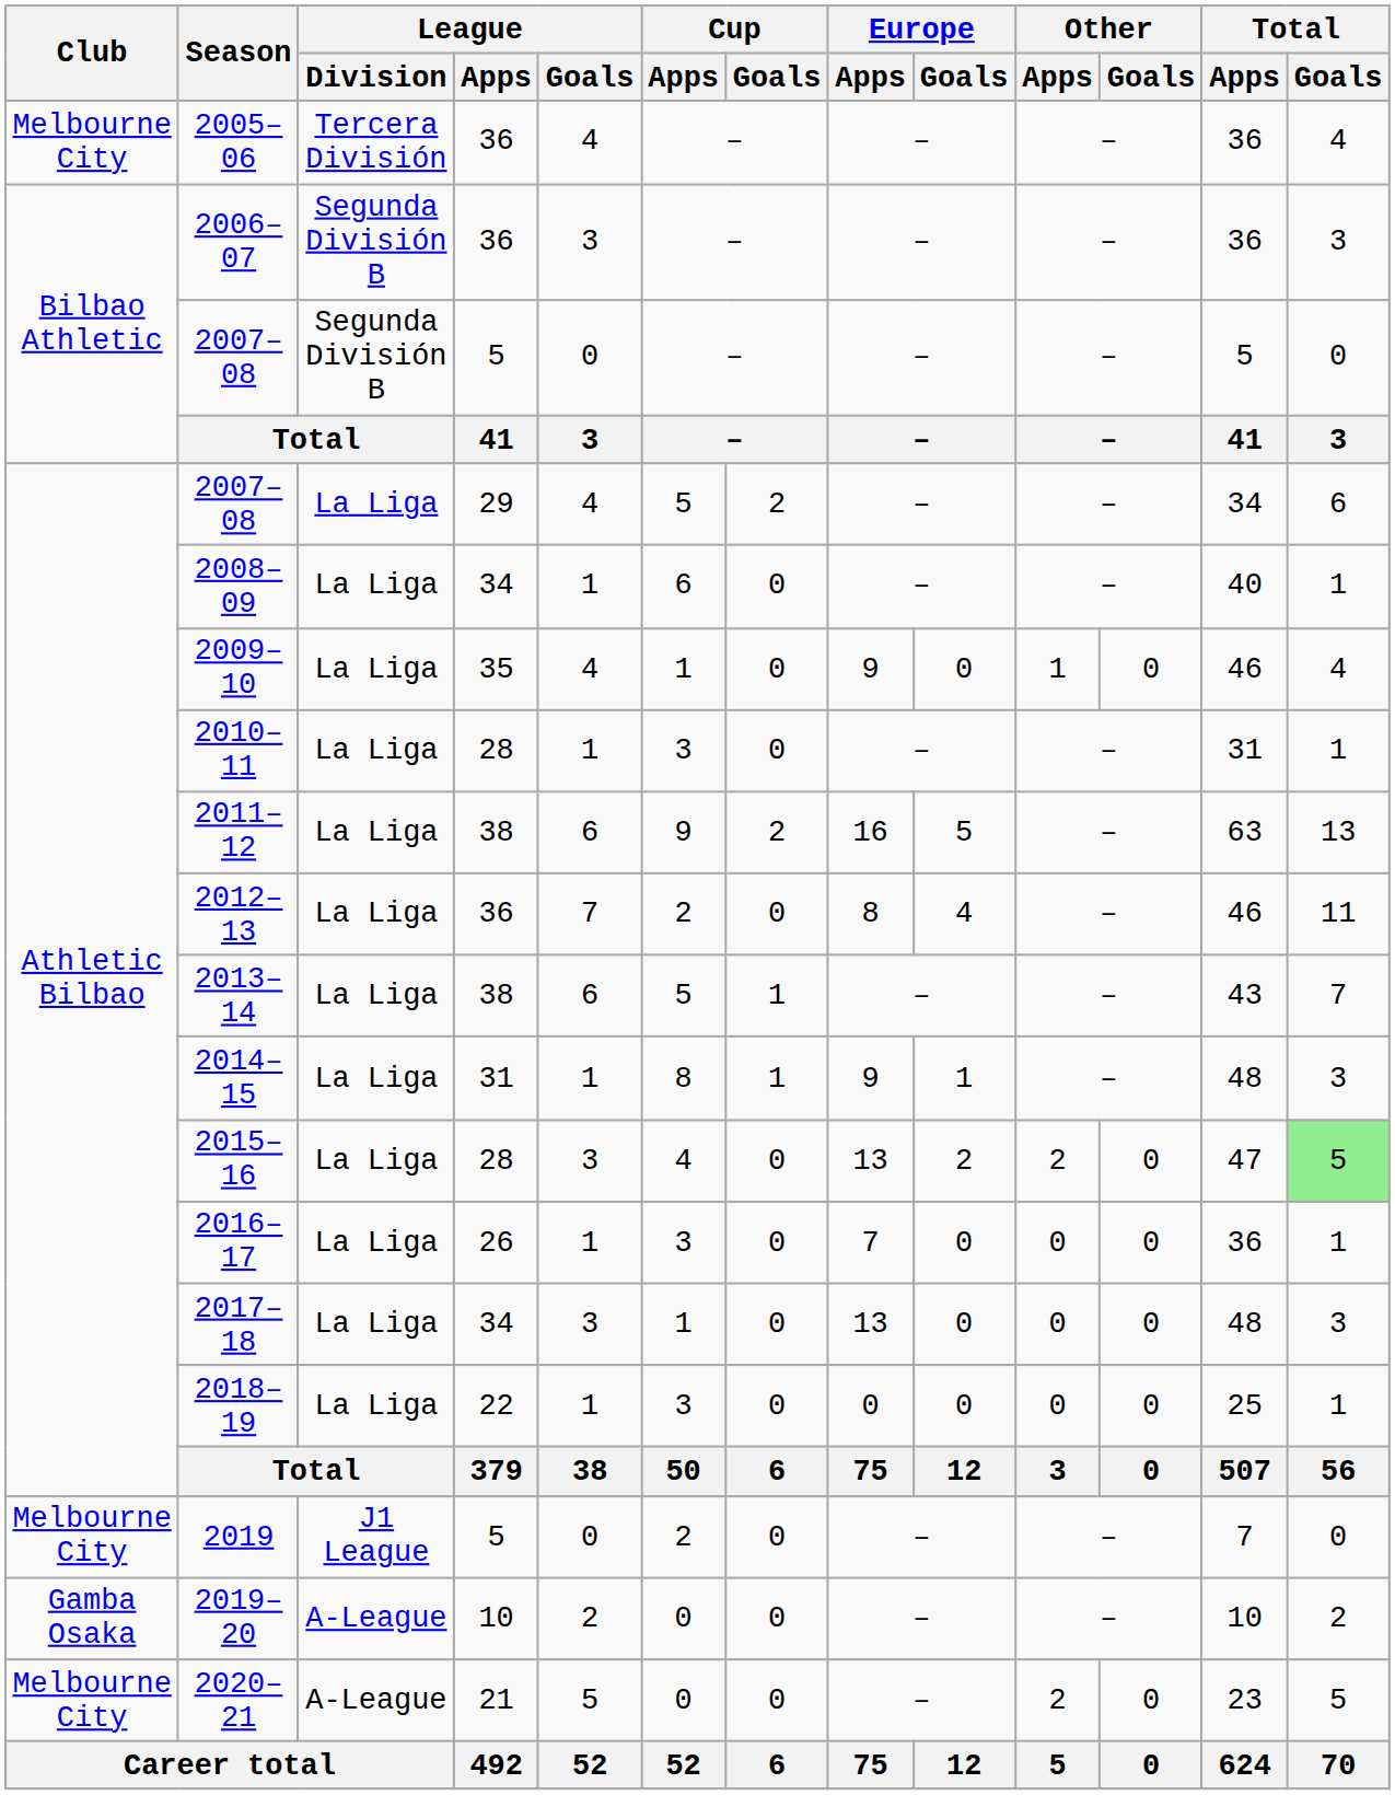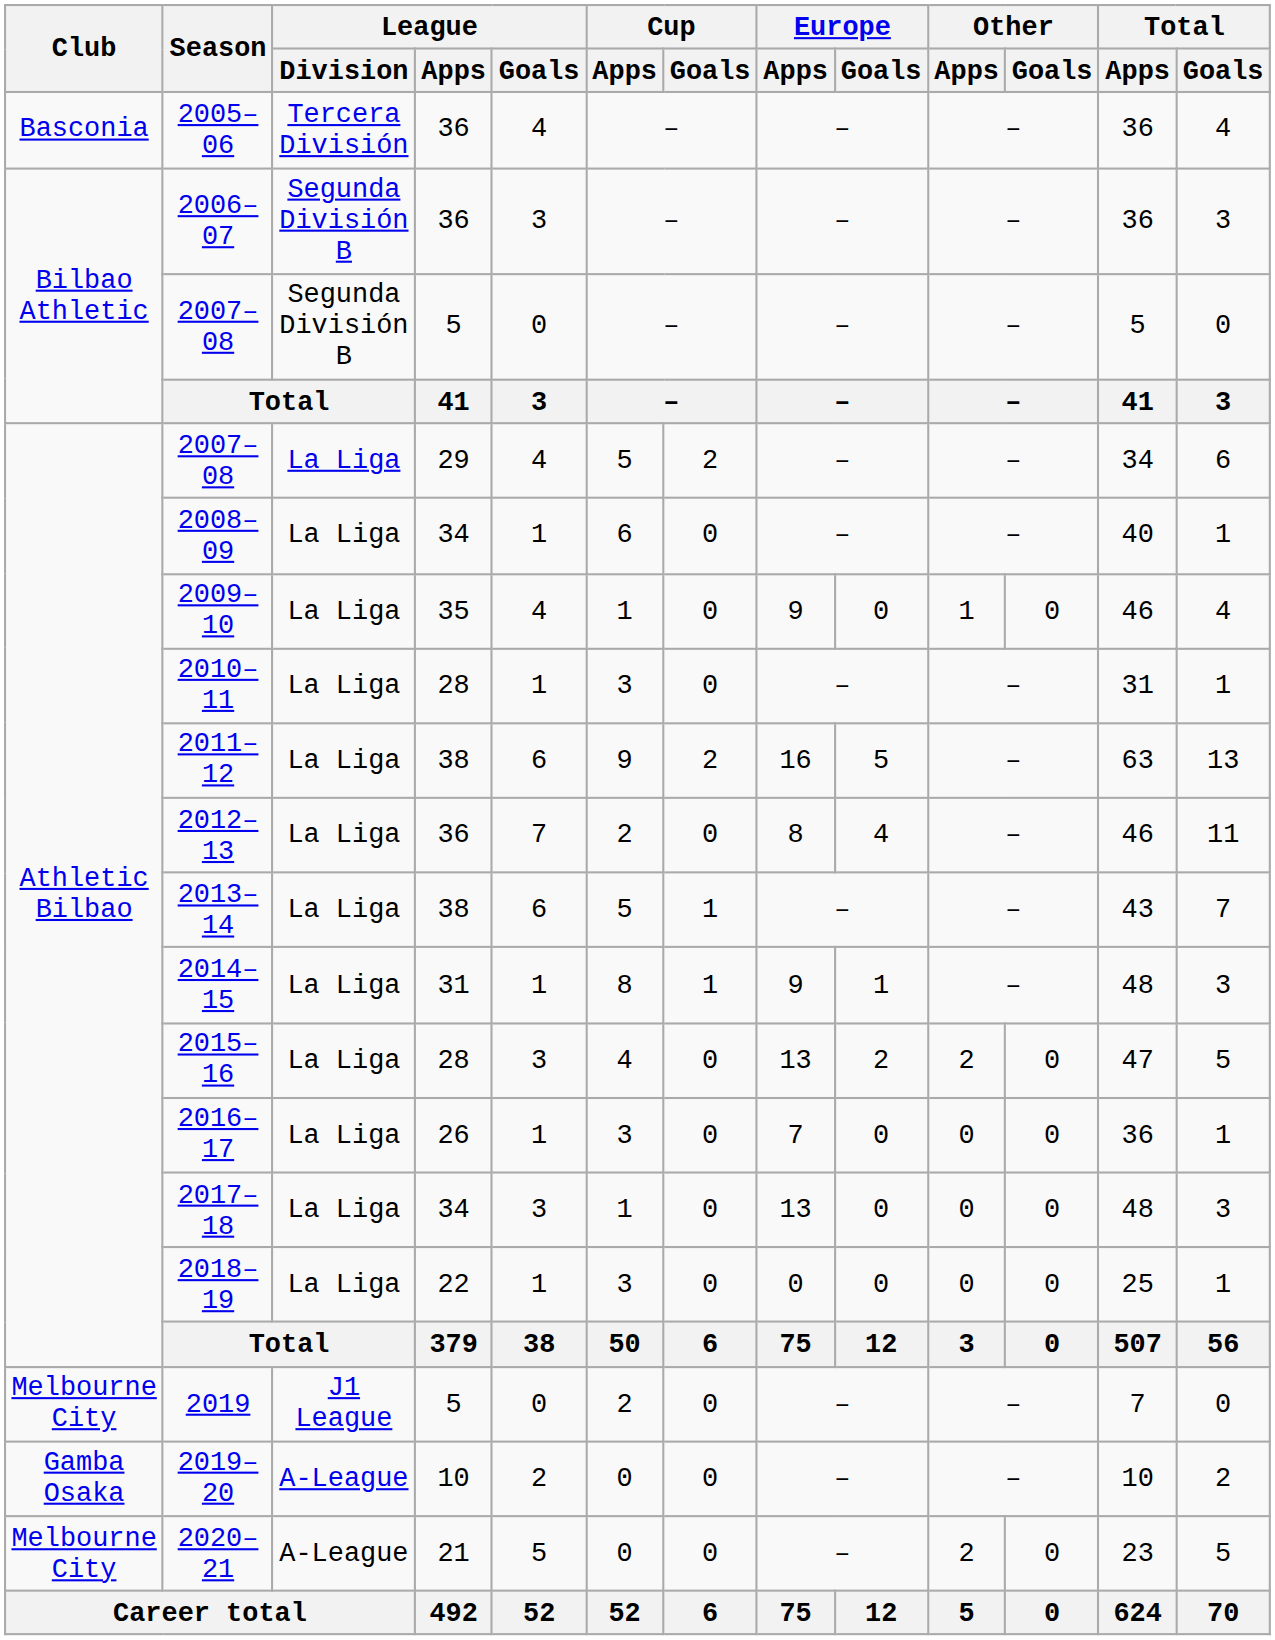 <table class="wikitable" style="text-align:center">
 <tr>
 <th rowspan="2">Club</th>
 <th rowspan="2">Season</th>
 <th colspan="3">League</th>
 <th colspan="2">Cup</th>
 <th colspan="2"><a href='#'>Europe</a></th>
 <th colspan="2">Other</th>
 <th colspan="2">Total</th>
 </tr>
 <tr>
 <th>Division</th>
 <th>Apps</th>
 <th>Goals</th>
 <th>Apps</th>
 <th>Goals</th>
 <th>Apps</th>
 <th>Goals</th>
 <th>Apps</th>
 <th>Goals</th>
 <th>Apps</th>
 <th>Goals</th>
 </tr>
 <tr>
-<td><a href='#'>Melbourne City</a></td>
+<td><a href='#'>Basconia</a></td>
 <td><a href='#'>2005–06</a></td>
 <td><a href='#'>Tercera División</a></td>
 <td>36</td>
 <td>4</td>
 <td colspan="2">–</td>
 <td colspan="2">–</td>
 <td colspan="2">–</td>
 <td>36</td>
 <td>4</td>
 </tr>
 <tr>
 <td rowspan="3"><a href='#'>Bilbao Athletic</a></td>
 <td><a href='#'>2006–07</a></td>
 <td><a href='#'>Segunda División B</a></td>
 <td>36</td>
 <td>3</td>
 <td colspan="2">–</td>
 <td colspan="2">–</td>
 <td colspan="2">–</td>
 <td>36</td>
 <td>3</td>
 </tr>
 <tr>
 <td><a href='#'>2007–08</a></td>
 <td>Segunda División B</td>
 <td>5</td>
 <td>0</td>
 <td colspan="2">–</td>
 <td colspan="2">–</td>
 <td colspan="2">–</td>
 <td>5</td>
 <td>0</td>
 </tr>
 <tr>
 <th colspan="2">Total</th>
 <th>41</th>
 <th>3</th>
 <th colspan="2">–</th>
 <th colspan="2">–</th>
 <th colspan="2">–</th>
 <th>41</th>
 <th>3</th>
 </tr>
 <tr>
 <td rowspan="13"><a href='#'>Athletic Bilbao</a></td>
 <td><a href='#'>2007–08</a></td>
 <td><a href='#'>La Liga</a></td>
 <td>29</td>
 <td>4</td>
 <td>5</td>
 <td>2</td>
 <td colspan="2">–</td>
 <td colspan="2">–</td>
 <td>34</td>
 <td>6</td>
 </tr>
 <tr>
 <td><a href='#'>2008–09</a></td>
 <td>La Liga</td>
 <td>34</td>
 <td>1</td>
 <td>6</td>
 <td>0</td>
 <td colspan="2">–</td>
 <td colspan="2">–</td>
 <td>40</td>
 <td>1</td>
 </tr>
 <tr>
 <td><a href='#'>2009–10</a></td>
 <td>La Liga</td>
 <td>35</td>
 <td>4</td>
 <td>1</td>
 <td>0</td>
 <td>9</td>
 <td>0</td>
 <td>1</td>
 <td>0</td>
 <td>46</td>
 <td>4</td>
 </tr>
 <tr>
 <td><a href='#'>2010–11</a></td>
 <td>La Liga</td>
 <td>28</td>
 <td>1</td>
 <td>3</td>
 <td>0</td>
 <td colspan="2">–</td>
 <td colspan="2">–</td>
 <td>31</td>
 <td>1</td>
 </tr>
 <tr>
 <td><a href='#'>2011–12</a></td>
 <td>La Liga</td>
 <td>38</td>
 <td>6</td>
 <td>9</td>
 <td>2</td>
 <td>16</td>
 <td>5</td>
 <td colspan="2">–</td>
 <td>63</td>
 <td>13</td>
 </tr>
 <tr>
 <td><a href='#'>2012–13</a></td>
 <td>La Liga</td>
 <td>36</td>
 <td>7</td>
 <td>2</td>
 <td>0</td>
 <td>8</td>
 <td>4</td>
 <td colspan="2">–</td>
 <td>46</td>
 <td>11</td>
 </tr>
 <tr>
 <td><a href='#'>2013–14</a></td>
 <td>La Liga</td>
 <td>38</td>
 <td>6</td>
 <td>5</td>
 <td>1</td>
 <td colspan="2">–</td>
 <td colspan="2">–</td>
 <td>43</td>
 <td>7</td>
 </tr>
 <tr>
 <td><a href='#'>2014–15</a></td>
 <td>La Liga</td>
 <td>31</td>
 <td>1</td>
 <td>8</td>
 <td>1</td>
 <td>9</td>
 <td>1</td>
 <td colspan="2">–</td>
 <td>48</td>
 <td>3</td>
 </tr>
 <tr>
 <td><a href='#'>2015–16</a></td>
 <td>La Liga</td>
 <td>28</td>
 <td>3</td>
 <td>4</td>
 <td>0</td>
 <td>13</td>
 <td>2</td>
 <td>2</td>
 <td>0</td>
 <td>47</td>
-<td style="background: lightgreen;">5</td>
+<td>5</td>
 </tr>
 <tr>
 <td><a href='#'>2016–17</a></td>
 <td>La Liga</td>
 <td>26</td>
 <td>1</td>
 <td>3</td>
 <td>0</td>
 <td>7</td>
 <td>0</td>
 <td>0</td>
 <td>0</td>
 <td>36</td>
 <td>1</td>
 </tr>
 <tr>
 <td><a href='#'>2017–18</a></td>
 <td>La Liga</td>
 <td>34</td>
 <td>3</td>
 <td>1</td>
 <td>0</td>
 <td>13</td>
 <td>0</td>
 <td>0</td>
 <td>0</td>
 <td>48</td>
 <td>3</td>
 </tr>
 <tr>
 <td><a href='#'>2018–19</a></td>
 <td>La Liga</td>
 <td>22</td>
 <td>1</td>
 <td>3</td>
 <td>0</td>
 <td>0</td>
 <td>0</td>
 <td>0</td>
 <td>0</td>
 <td>25</td>
 <td>1</td>
 </tr>
 <tr>
 <th colspan="2">Total</th>
 <th>379</th>
 <th>38</th>
 <th>50</th>
 <th>6</th>
 <th>75</th>
 <th>12</th>
 <th>3</th>
 <th>0</th>
 <th>507</th>
 <th>56</th>
 </tr>
 <tr>
 <td><a href='#'>Melbourne City</a></td>
 <td><a href='#'>2019</a></td>
 <td><a href='#'>J1 League</a></td>
 <td>5</td>
 <td>0</td>
 <td>2</td>
 <td>0</td>
 <td colspan="2">–</td>
 <td colspan="2">–</td>
 <td>7</td>
 <td>0</td>
 </tr>
 <tr>
 <td><a href='#'>Gamba Osaka</a></td>
 <td><a href='#'>2019–20</a></td>
 <td><a href='#'>A-League</a></td>
 <td>10</td>
 <td>2</td>
 <td>0</td>
 <td>0</td>
 <td colspan="2">–</td>
 <td colspan="2">–</td>
 <td>10</td>
 <td>2</td>
 </tr>
 <tr>
 <td><a href='#'>Melbourne City</a></td>
 <td><a href='#'>2020–21</a></td>
 <td>A-League</td>
 <td>21</td>
 <td>5</td>
 <td>0</td>
 <td>0</td>
 <td colspan="2">–</td>
 <td>2</td>
 <td>0</td>
 <td>23</td>
 <td>5</td>
 </tr>
 <tr>
 <th colspan="3">Career total</th>
 <th>492</th>
 <th>52</th>
 <th>52</th>
 <th>6</th>
 <th>75</th>
 <th>12</th>
 <th>5</th>
 <th>0</th>
 <th>624</th>
 <th>70</th>
 </tr>
 </table>
